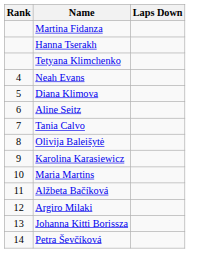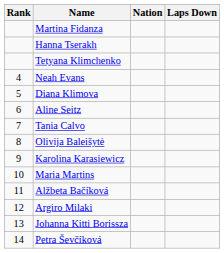 <table class="wikitable sortable" style="text-align:center">
 <tr>
 <th>Rank</th>
 <th>Name</th>
+<th>Nation</th>
 <th>Laps Down</th>
 </tr>
 <tr>
 <td></td>
 <td align=left><a href='#'>Martina Fidanza</a></td>
+<td align=left></td>
 <td></td>
 </tr>
 <tr>
 <td></td>
 <td align=left><a href='#'>Hanna Tserakh</a></td>
+<td align=left></td>
 <td></td>
 </tr>
 <tr>
 <td></td>
 <td align=left><a href='#'>Tetyana Klimchenko</a></td>
+<td align=left></td>
 <td></td>
 </tr>
 <tr>
 <td>4</td>
 <td align=left><a href='#'>Neah Evans</a></td>
+<td align=left></td>
 <td></td>
 </tr>
 <tr>
 <td>5</td>
 <td align=left><a href='#'>Diana Klimova</a></td>
+<td align=left></td>
 <td></td>
 </tr>
 <tr>
 <td>6</td>
 <td align=left><a href='#'>Aline Seitz</a></td>
+<td align=left></td>
 <td></td>
 </tr>
 <tr>
 <td>7</td>
 <td align=left><a href='#'>Tania Calvo</a></td>
+<td align=left></td>
 <td></td>
 </tr>
 <tr>
 <td>8</td>
 <td align=left><a href='#'>Olivija Baleišytė</a></td>
+<td align=left></td>
 <td></td>
 </tr>
 <tr>
 <td>9</td>
 <td align=left><a href='#'>Karolina Karasiewicz</a></td>
+<td align=left></td>
 <td></td>
 </tr>
 <tr>
 <td>10</td>
 <td align=left><a href='#'>Maria Martins</a></td>
+<td align=left></td>
 <td></td>
 </tr>
 <tr>
 <td>11</td>
 <td align=left><a href='#'>Alžbeta Bačíková</a></td>
+<td align=left></td>
 <td></td>
 </tr>
 <tr>
 <td>12</td>
 <td align=left><a href='#'>Argiro Milaki</a></td>
+<td align=left></td>
 <td></td>
 </tr>
 <tr>
 <td>13</td>
 <td align=left><a href='#'>Johanna Kitti Borissza</a></td>
+<td align=left></td>
 <td></td>
 </tr>
 <tr>
 <td>14</td>
 <td align=left><a href='#'>Petra Ševčíková</a></td>
+<td align=left></td>
 <td></td>
 </tr>
 </table>
